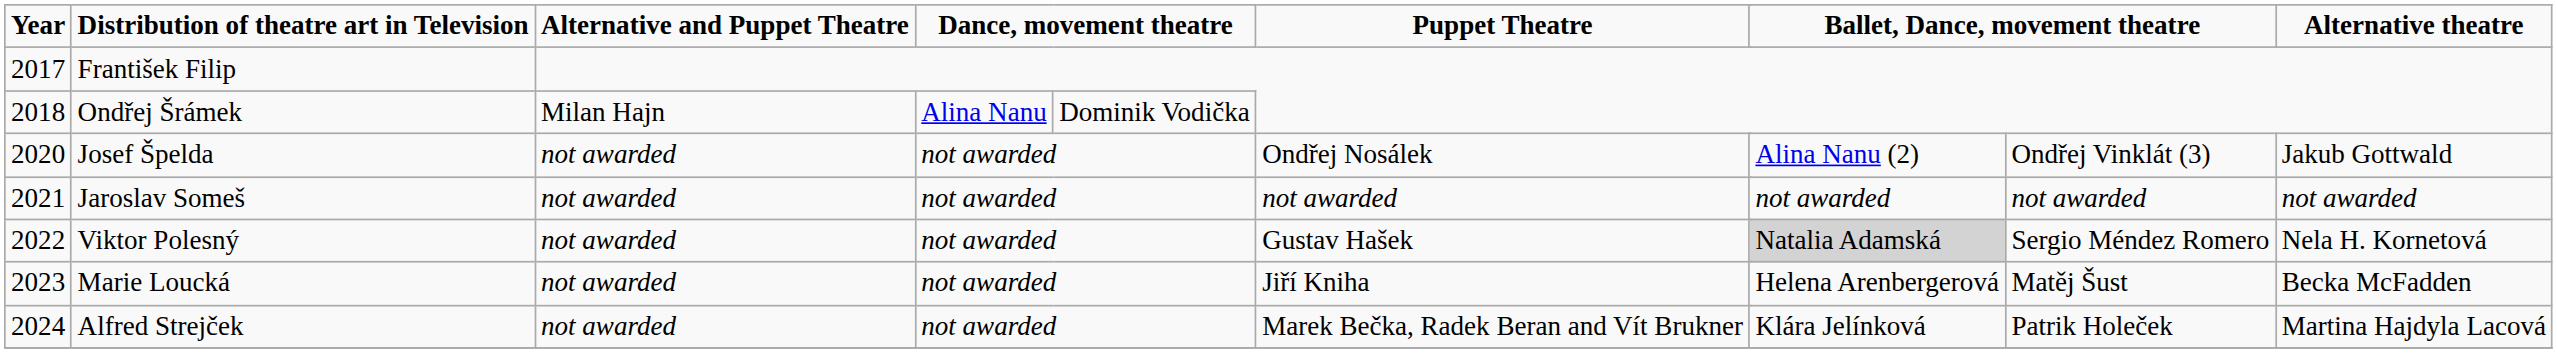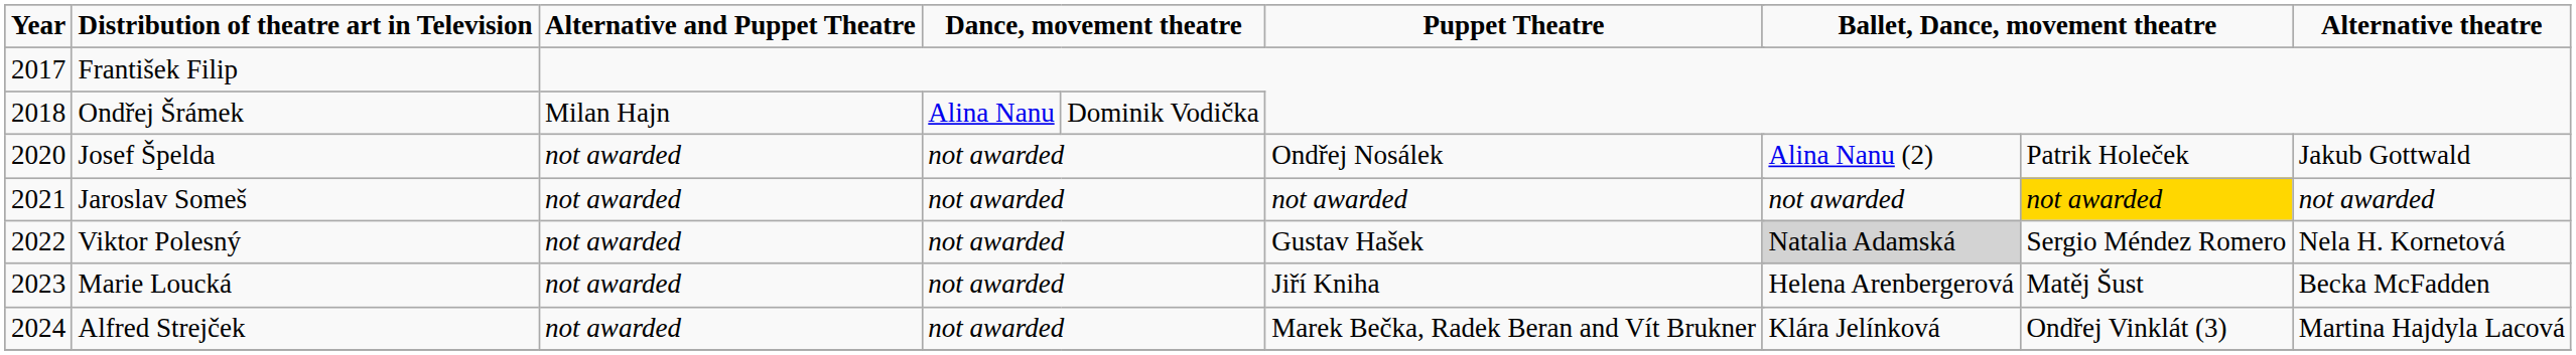 <table class="wikitable">
 <tr>
 <td align = "center"><strong>Year</strong></td>
 <td align = "center" colspan="2"><strong>Distribution of theatre art in Television</strong></td>
 <td align = "center" colspan="2"><strong>Alternative and Puppet Theatre</strong></td>
 <td align = "center" colspan="2"><strong>Dance, movement theatre</strong></td>
 <td align = "center" colspan="2"><strong>Puppet Theatre</strong></td>
 <td align = "center" colspan="2"><strong>Ballet, Dance, movement theatre</strong></td>
 <td align = "center" colspan="2"><strong>Alternative theatre</strong></td>
 </tr>
 <tr>
 <td>2017</td>
 <td colspan="2">František Filip</td>
 </tr>
 <tr>
 <td>2018</td>
 <td colspan="2">Ondřej Šrámek</td>
 <td colspan="2">Milan Hajn</td>
 <td><a href='#'>Alina Nanu</a></td>
 <td>Dominik Vodička</td>
 </tr>
 <tr>
 <td>2020</td>
 <td colspan="2">Josef Špelda</td>
 <td colspan="2"><em>not awarded</em></td>
 <td colspan="2"><em>not awarded</em></td>
 <td colspan="2">Ondřej Nosálek</td>
 <td><a href='#'>Alina Nanu</a> (2)</td>
-<td>Ondřej Vinklát (3)</td>
+<td>Patrik Holeček</td>
 <td colspan="2">Jakub Gottwald</td>
 </tr>
 <tr>
 <td>2021</td>
 <td colspan="2">Jaroslav Someš</td>
 <td colspan="2"><em>not awarded</em></td>
 <td colspan="2"><em>not awarded</em></td>
 <td colspan="2"><em>not awarded</em></td>
 <td><em>not awarded</em></td>
-<td><em>not awarded</em></td>
+<td style="background: gold;"><em>not awarded</em></td>
 <td colspan="2"><em>not awarded</em></td>
 </tr>
 <tr>
 <td>2022</td>
 <td colspan="2">Viktor Polesný</td>
 <td colspan="2"><em>not awarded</em></td>
 <td colspan="2"><em>not awarded</em></td>
 <td colspan="2">Gustav Hašek</td>
 <td style="background: lightgrey;">Natalia Adamská</td>
 <td>Sergio Méndez Romero</td>
 <td colspan="2">Nela H. Kornetová</td>
 </tr>
 <tr>
 <td>2023</td>
 <td colspan="2">Marie Loucká</td>
 <td colspan="2"><em>not awarded</em></td>
 <td colspan="2"><em>not awarded</em></td>
 <td colspan="2">Jiří Kniha</td>
 <td>Helena Arenbergerová</td>
 <td>Matěj Šust</td>
 <td colspan="2">Becka McFadden</td>
 </tr>
 <tr>
 <td>2024</td>
 <td colspan="2">Alfred Strejček</td>
 <td colspan="2"><em>not awarded</em></td>
 <td colspan="2"><em>not awarded</em></td>
 <td colspan="2">Marek Bečka, Radek Beran and Vít Brukner</td>
 <td>Klára Jelínková</td>
-<td>Patrik Holeček</td>
+<td>Ondřej Vinklát (3)</td>
 <td colspan="2">Martina Hajdyla Lacová</td>
 </tr>
 <tr>
 </tr>
 </table>
